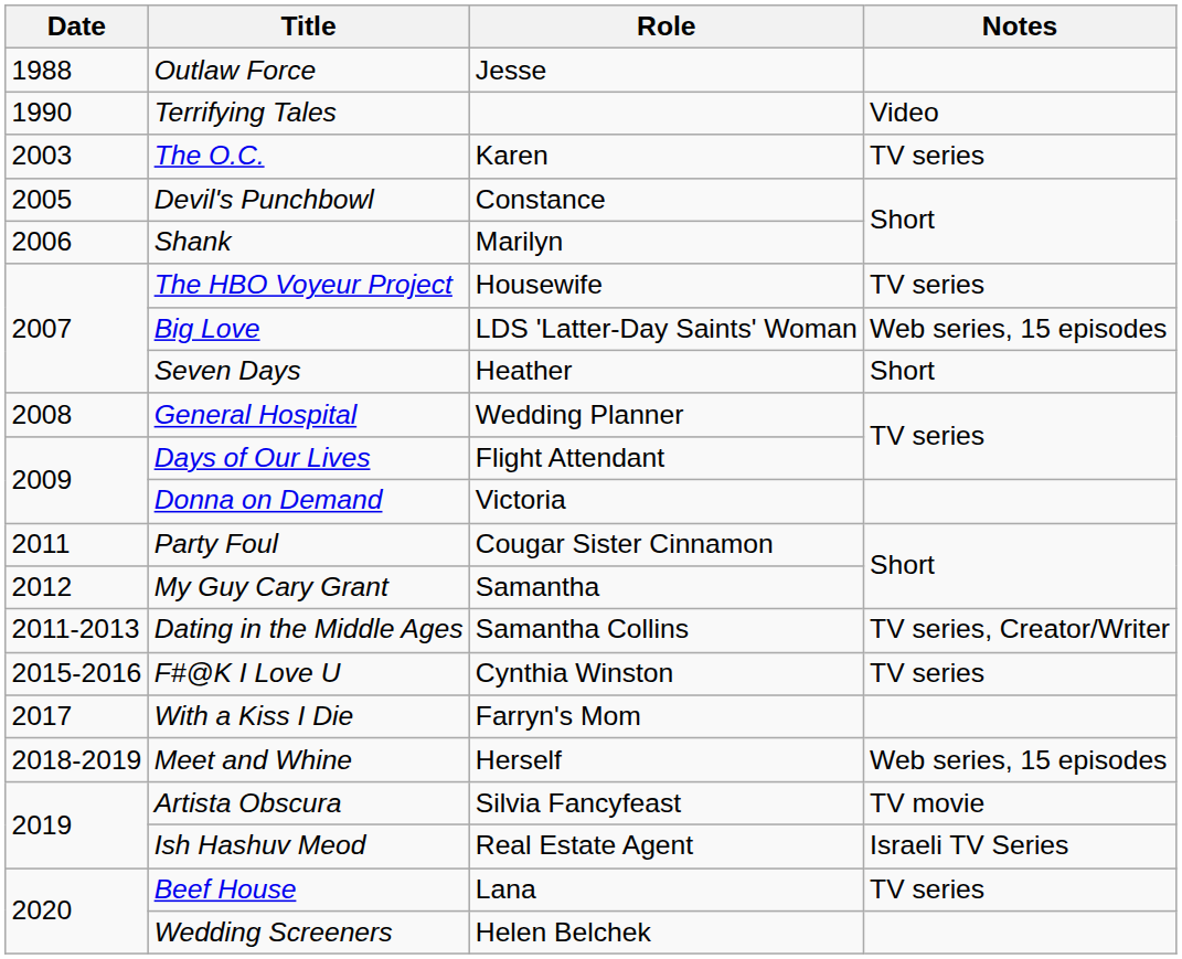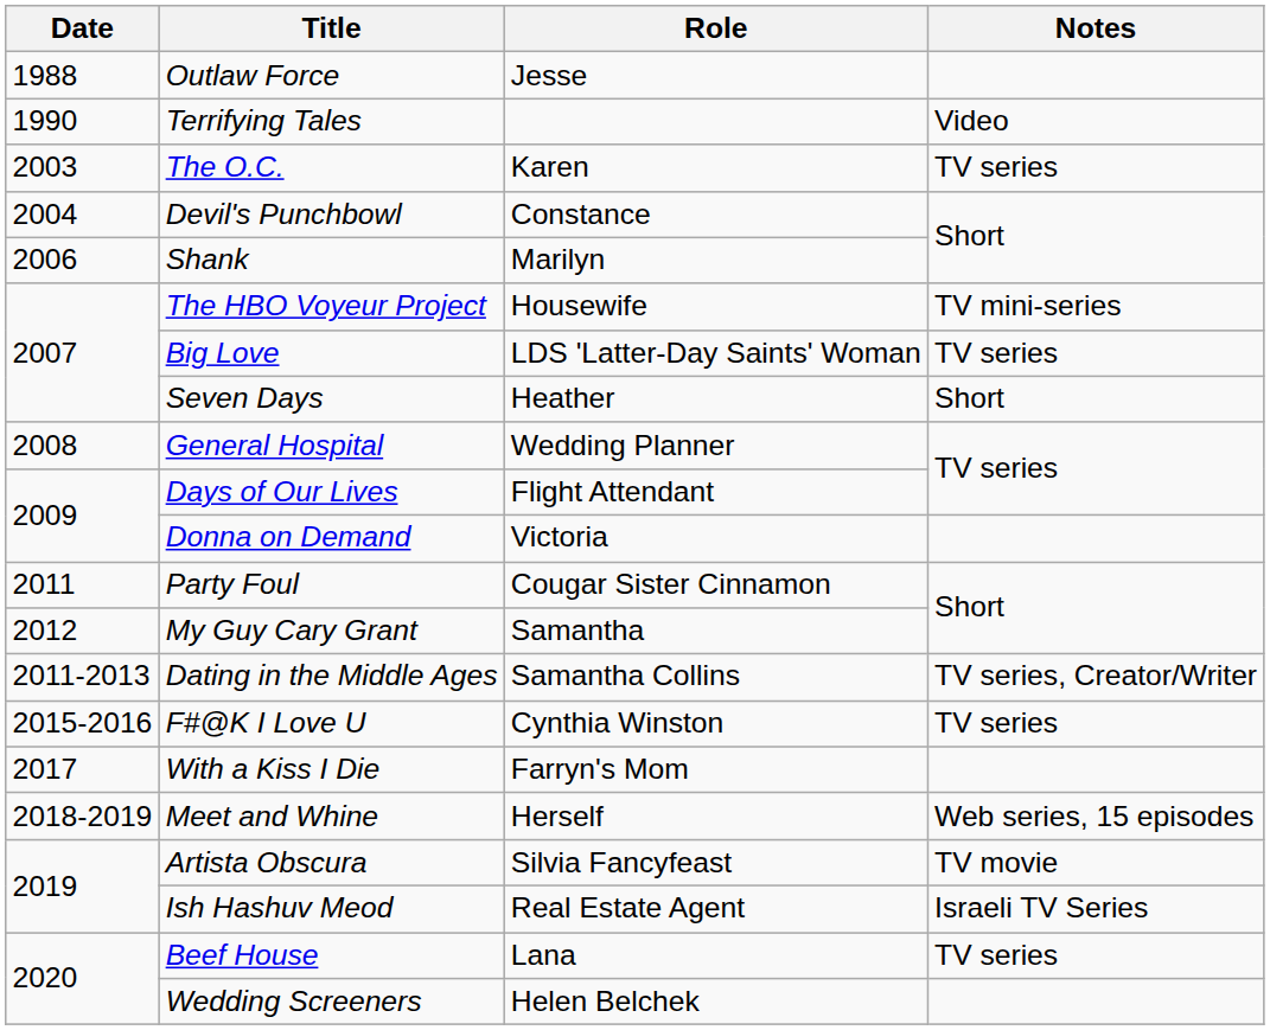 <table class="wikitable">
 <tr>
 <th>Date</th>
 <th>Title</th>
 <th>Role</th>
 <th>Notes</th>
 </tr>
 <tr>
 <td>1988</td>
 <td><em>Outlaw Force</em></td>
 <td>Jesse</td>
 <td></td>
 </tr>
 <tr>
 <td>1990</td>
 <td><em>Terrifying Tales</em></td>
 <td></td>
 <td>Video</td>
 </tr>
 <tr>
 <td>2003</td>
 <td><em><a href='#'>The O.C.</a></em></td>
 <td>Karen</td>
 <td>TV series</td>
 </tr>
 <tr>
-<td>2005</td>
+<td>2004</td>
 <td><em>Devil's Punchbowl</em></td>
 <td>Constance</td>
 <td rowspan="2">Short</td>
 </tr>
 <tr>
 <td>2006</td>
 <td><em>Shank</em></td>
 <td>Marilyn</td>
 </tr>
 <tr>
 <td rowspan="3">2007</td>
 <td><em><a href='#'>The HBO Voyeur Project</a></em></td>
 <td>Housewife</td>
-<td>TV series</td>
+<td>TV mini-series</td>
 </tr>
 <tr>
 <td><em><a href='#'>Big Love</a></em></td>
 <td>LDS 'Latter-Day Saints' Woman</td>
-<td>Web series, 15 episodes</td>
+<td>TV series</td>
 </tr>
 <tr>
 <td><em>Seven Days</em></td>
 <td>Heather</td>
 <td>Short</td>
 </tr>
 <tr>
 <td>2008</td>
 <td><em><a href='#'>General Hospital</a></em></td>
 <td>Wedding Planner</td>
 <td rowspan="2">TV series</td>
 </tr>
 <tr>
 <td rowspan="2">2009</td>
 <td><em><a href='#'>Days of Our Lives</a></em></td>
 <td>Flight Attendant</td>
 </tr>
 <tr>
 <td><em><a href='#'>Donna on Demand</a></em></td>
 <td>Victoria</td>
 <td></td>
 </tr>
 <tr>
 <td>2011</td>
 <td><em>Party Foul</em></td>
 <td>Cougar Sister Cinnamon</td>
 <td rowspan="2">Short</td>
 </tr>
 <tr>
 <td>2012</td>
 <td><em>My Guy Cary Grant</em></td>
 <td>Samantha</td>
 </tr>
 <tr>
 <td>2011-2013</td>
 <td><em>Dating in the Middle Ages</em></td>
 <td>Samantha Collins</td>
 <td>TV series, Creator/Writer</td>
 </tr>
 <tr>
 <td>2015-2016</td>
 <td><em>F#@K I Love U</em></td>
 <td>Cynthia Winston</td>
 <td>TV series</td>
 </tr>
 <tr>
 <td>2017</td>
 <td><em>With a Kiss I Die</em></td>
 <td>Farryn's Mom</td>
 <td></td>
 </tr>
 <tr>
 <td>2018-2019</td>
 <td><em>Meet and Whine</em></td>
 <td>Herself</td>
 <td>Web series, 15 episodes</td>
 </tr>
 <tr>
 <td rowspan="2">2019</td>
 <td><em>Artista Obscura</em></td>
 <td>Silvia Fancyfeast</td>
 <td>TV movie</td>
 </tr>
 <tr>
 <td><em>Ish Hashuv Meod</em></td>
 <td>Real Estate Agent</td>
 <td>Israeli TV Series</td>
 </tr>
 <tr>
 <td rowspan="2">2020</td>
 <td><em><a href='#'>Beef House</a></em></td>
 <td>Lana</td>
 <td>TV series</td>
 </tr>
 <tr>
 <td><em>Wedding Screeners</em></td>
 <td>Helen Belchek</td>
 <td></td>
 </tr>
 </table>
